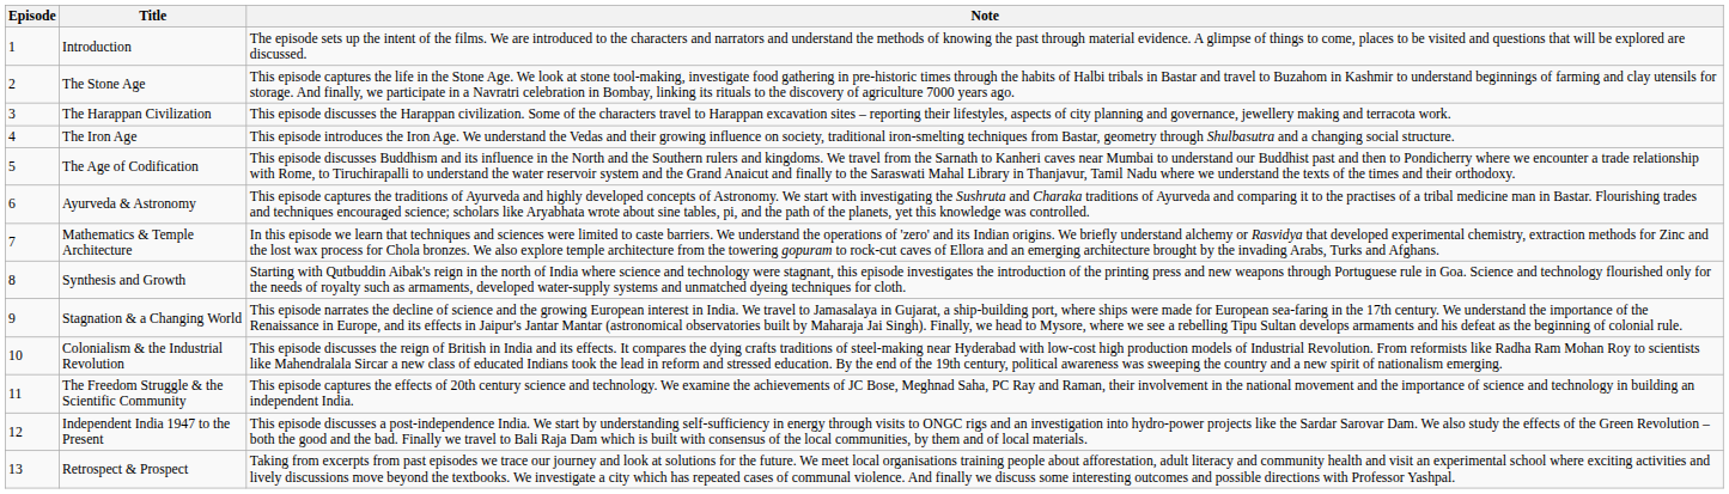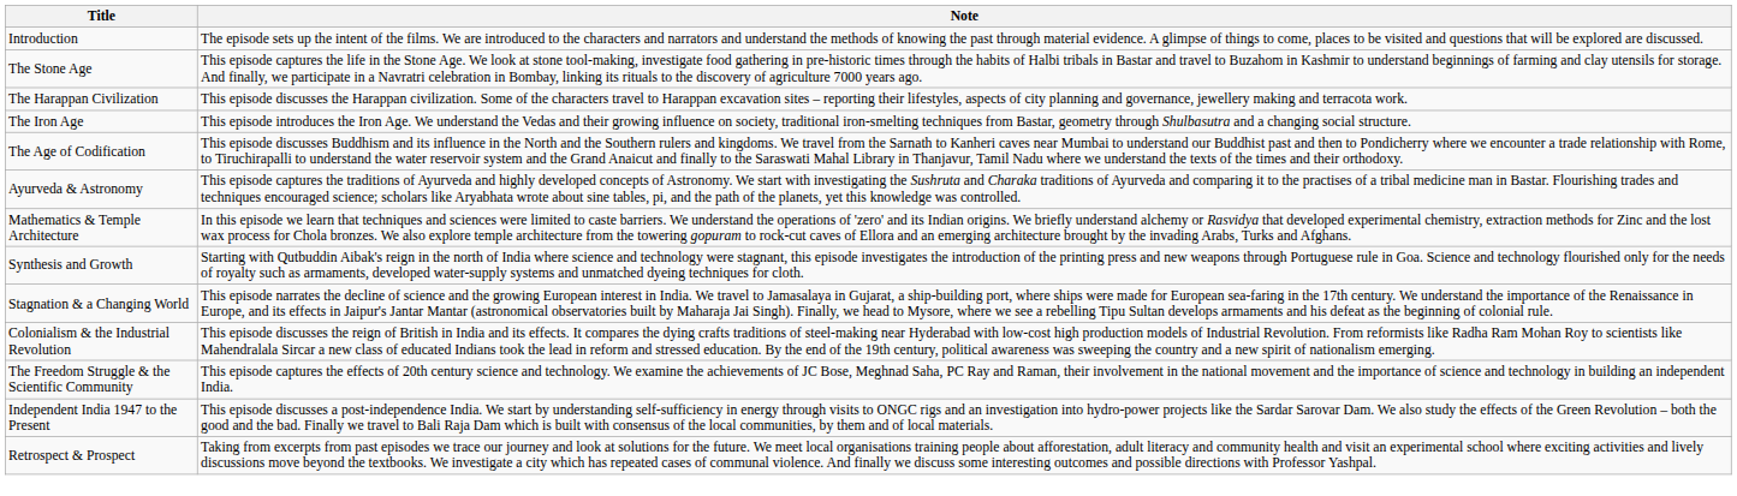 <table class="wikitable">
 <tr>
-<th>Episode</th>
 <th>Title</th>
 <th>Note</th>
 </tr>
 <tr>
-<td>1</td>
 <td>Introduction</td>
 <td>The episode sets up the intent of the films. We are introduced to the characters and narrators and understand the methods of knowing the past through material evidence. A glimpse of things to come, places to be visited and questions that will be explored are discussed.</td>
 </tr>
 <tr>
-<td>2</td>
 <td>The Stone Age</td>
 <td>This episode captures the life in the Stone Age. We look at stone tool-making, investigate food gathering in pre-historic times through the habits of Halbi tribals in Bastar and travel to Buzahom in Kashmir to understand beginnings of farming and clay utensils for storage. And finally, we participate in a Navratri celebration in Bombay, linking its rituals to the discovery of agriculture 7000 years ago.</td>
 </tr>
 <tr>
-<td>3</td>
 <td>The Harappan Civilization</td>
 <td>This episode discusses the Harappan civilization. Some of the characters travel to Harappan excavation sites – reporting their lifestyles, aspects of city planning and governance, jewellery making and terracota work.</td>
 </tr>
 <tr>
-<td>4</td>
 <td>The Iron Age</td>
 <td>This episode introduces the Iron Age. We understand the Vedas and their growing influence on society, traditional iron-smelting techniques from Bastar, geometry through <em>Shulbasutra</em> and a changing social structure.</td>
 </tr>
 <tr>
-<td>5</td>
 <td>The Age of Codification</td>
 <td>This episode discusses Buddhism and its influence in the North and the Southern rulers and kingdoms. We travel from the Sarnath to Kanheri caves near Mumbai to understand our Buddhist past and then to Pondicherry where we encounter a trade relationship with Rome, to Tiruchirapalli to understand the water reservoir system and the Grand Anaicut and finally to the Saraswati Mahal Library in Thanjavur, Tamil Nadu where we understand the texts of the times and their orthodoxy.</td>
 </tr>
 <tr>
-<td>6</td>
 <td>Ayurveda & Astronomy</td>
 <td>This episode captures the traditions of Ayurveda and highly developed concepts of Astronomy. We start with investigating the <em>Sushruta</em> and <em>Charaka</em> traditions of Ayurveda and comparing it to the practises of a tribal medicine man in Bastar. Flourishing trades and techniques encouraged science; scholars like Aryabhata wrote about sine tables, pi, and the path of the planets, yet this knowledge was controlled.</td>
 </tr>
 <tr>
-<td>7</td>
 <td>Mathematics & Temple Architecture</td>
 <td>In this episode we learn that techniques and sciences were limited to caste barriers. We understand the operations of 'zero' and its Indian origins. We briefly understand alchemy or <em>Rasvidya</em> that developed experimental chemistry, extraction methods for Zinc and the lost wax process for Chola bronzes. We also explore temple architecture from the towering <em>gopuram</em> to rock-cut caves of Ellora and an emerging architecture brought by the invading Arabs, Turks and Afghans.</td>
 </tr>
 <tr>
-<td>8</td>
 <td>Synthesis and Growth</td>
 <td>Starting with Qutbuddin Aibak's reign in the north of India where science and technology were stagnant, this episode investigates the introduction of the printing press and new weapons through Portuguese rule in Goa. Science and technology flourished only for the needs of royalty such as armaments, developed water-supply systems and unmatched dyeing techniques for cloth.</td>
 </tr>
 <tr>
-<td>9</td>
 <td>Stagnation & a Changing World</td>
 <td>This episode narrates the decline of science and the growing European interest in India. We travel to Jamasalaya in Gujarat, a ship-building port, where ships were made for European sea-faring in the 17th century. We understand the importance of the Renaissance in Europe, and its effects in Jaipur's Jantar Mantar (astronomical observatories built by Maharaja Jai Singh). Finally, we head to Mysore, where we see a rebelling Tipu Sultan develops armaments and his defeat as the beginning of colonial rule.</td>
 </tr>
 <tr>
-<td>10</td>
 <td>Colonialism & the Industrial Revolution</td>
 <td>This episode discusses the reign of British in India and its effects. It compares the dying crafts traditions of steel-making near Hyderabad with low-cost high production models of Industrial Revolution. From reformists like Radha Ram Mohan Roy to scientists like Mahendralala Sircar a new class of educated Indians took the lead in reform and stressed education. By the end of the 19th century, political awareness was sweeping the country and a new spirit of nationalism emerging.</td>
 </tr>
 <tr>
-<td>11</td>
 <td>The Freedom Struggle & the Scientific Community</td>
 <td>This episode captures the effects of 20th century science and technology. We examine the achievements of JC Bose, Meghnad Saha, PC Ray and Raman, their involvement in the national movement and the importance of science and technology in building an independent India.</td>
 </tr>
 <tr>
-<td>12</td>
 <td>Independent India 1947 to the Present</td>
 <td>This episode discusses a post-independence India. We start by understanding self-sufficiency in energy through visits to ONGC rigs and an investigation into hydro-power projects like the Sardar Sarovar Dam. We also study the effects of the Green Revolution – both the good and the bad. Finally we travel to Bali Raja Dam which is built with consensus of the local communities, by them and of local materials.</td>
 </tr>
 <tr>
-<td>13</td>
 <td>Retrospect & Prospect</td>
 <td>Taking from excerpts from past episodes we trace our journey and look at solutions for the future. We meet local organisations training people about afforestation, adult literacy and community health and visit an experimental school where exciting activities and lively discussions move beyond the textbooks. We investigate a city which has repeated cases of communal violence. And finally we discuss some interesting outcomes and possible directions with Professor Yashpal.</td>
 </tr>
 </table>
